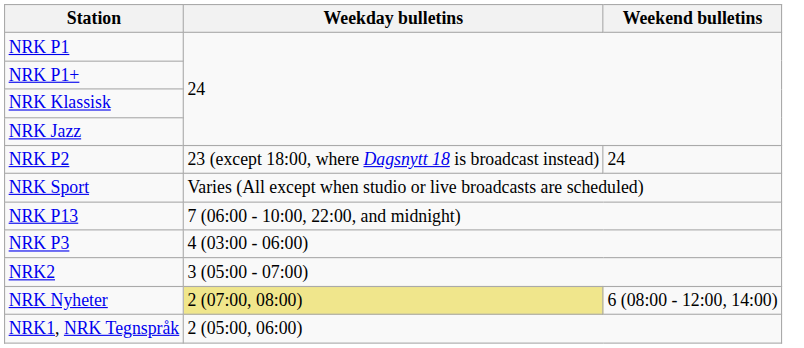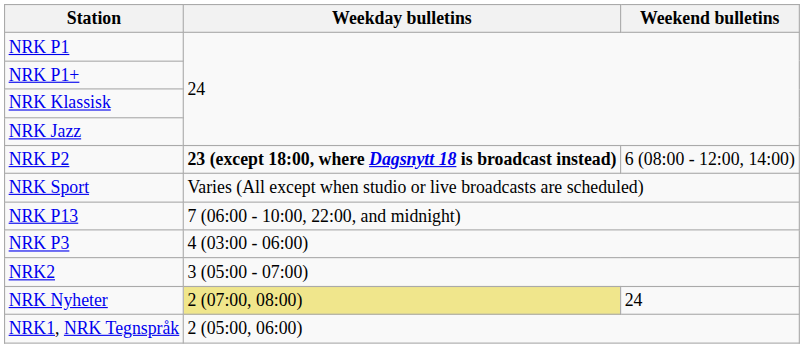 <table class="wikitable sortable">
 <tr>
 <th>Station</th>
 <th>Weekday bulletins</th>
 <th>Weekend bulletins</th>
 </tr>
 <tr>
 <td><a href='#'>NRK P1</a></td>
 <td rowspan=4 colspan=2>24</td>
 </tr>
 <tr>
 <td><a href='#'>NRK P1+</a></td>
 </tr>
 <tr>
 <td><a href='#'>NRK Klassisk</a></td>
 </tr>
 <tr>
 <td><a href='#'>NRK Jazz</a></td>
 </tr>
 <tr>
 <td><a href='#'>NRK P2</a></td>
-<td>23 (except 18:00, where <em><a href='#'>Dagsnytt 18</a></em> is broadcast instead)</td>
-<td>24</td>
+<td><strong>23 (except 18:00, where <em><a href='#'>Dagsnytt 18</a></em> is broadcast instead)</strong></td>
+<td>6 (08:00 - 12:00, 14:00)</td>
 </tr>
 <tr>
 <td><a href='#'>NRK Sport</a></td>
 <td colspan=2 data-sort-value=15>Varies (All except when studio or live broadcasts are scheduled)</td>
 </tr>
 <tr>
 <td><a href='#'>NRK P13</a></td>
 <td colspan=2>7 (06:00 - 10:00, 22:00, and midnight)</td>
 </tr>
 <tr>
 <td><a href='#'>NRK P3</a></td>
 <td colspan=2>4 (03:00 - 06:00)</td>
 </tr>
 <tr>
 <td><a href='#'>NRK2</a></td>
 <td colspan=2>3 (05:00 - 07:00)</td>
 </tr>
 <tr>
 <td><a href='#'>NRK Nyheter</a></td>
 <td style="background: khaki;">2 (07:00, 08:00)</td>
-<td>6 (08:00 - 12:00, 14:00)</td>
+<td>24</td>
 </tr>
 <tr>
 <td><a href='#'>NRK1</a>, <a href='#'>NRK Tegnspråk</a></td>
 <td colspan=2>2 (05:00, 06:00)</td>
 </tr>
 </table>
